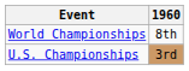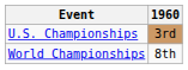 <table class="wikitable">
 <tr>
 <th>Event</th>
 <th>1960</th>
 </tr>
 <tr>
+<td><a href='#'>U.S. Championships</a></td>
+<td align="center" bgcolor="cc9966">3rd</td>
+</tr>
+<tr>
 <td><a href='#'>World Championships</a></td>
 <td align="center">8th</td>
 </tr>
-<tr>
-<td><a href='#'>U.S. Championships</a></td>
-<td align="center" bgcolor="cc9966">3rd</td>
-</tr>
 </table>
